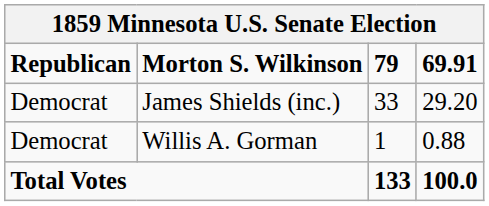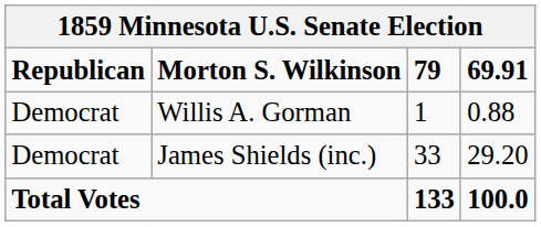 <table class="wikitable">
 <tr>
 <th colspan="4">1859 Minnesota U.S. Senate Election</th>
 </tr>
 <tr>
 <td><strong>Republican</strong></td>
 <td><strong>Morton S. Wilkinson</strong></td>
 <td><strong>79</strong></td>
 <td><strong>69.91</strong></td>
 </tr>
 <tr>
 <td>Democrat</td>
+<td>Willis A. Gorman</td>
+<td>1</td>
+<td>0.88</td>
+</tr>
+<tr>
+<td>Democrat</td>
 <td>James Shields (inc.)</td>
 <td>33</td>
 <td>29.20</td>
-</tr>
-<tr>
-<td>Democrat</td>
-<td>Willis A. Gorman</td>
-<td>1</td>
-<td>0.88</td>
 </tr>
 <tr>
 <td colspan="2"><strong>Total Votes</strong></td>
 <td><strong>133</strong></td>
 <td><strong>100.0</strong></td>
 </tr>
 </table>
